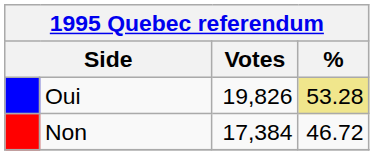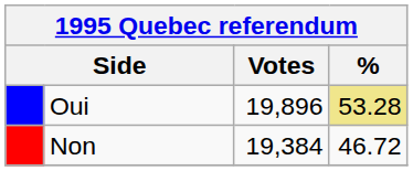 <table class="wikitable" style="font-size: 95%; clear:both">
 <tr style="background-color:#E9E9E9">
 <th colspan=4><a href='#'>1995 Quebec referendum</a></th>
 </tr>
 <tr style="background-color:#E9E9E9">
 <th colspan=2 style="width: 130px">Side</th>
 <th style="width: 50px">Votes</th>
 <th style="width: 40px">%</th>
 </tr>
 <tr>
 <td bgcolor="blue"></td>
 <td>Oui</td>
-<td align="right">19,826</td>
+<td align="right">19,896</td>
 <td align="right" style="background: khaki;">53.28</td>
 </tr>
 <tr>
 <td bgcolor="red"></td>
 <td>Non</td>
-<td align="right">17,384</td>
+<td align="right">19,384</td>
 <td align="right">46.72</td>
 </tr>
 <tr>
 </tr>
 </table>
